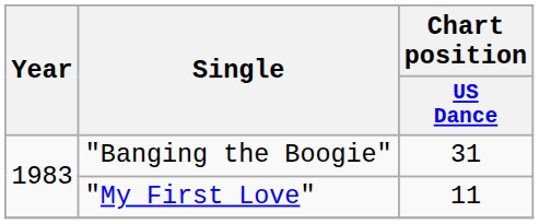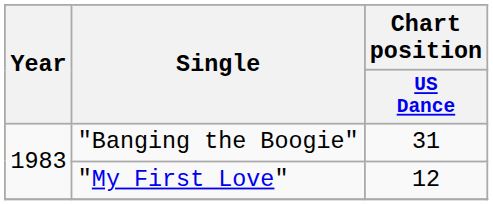 <table class="wikitable" style="text-align:center;">
 <tr>
 <th rowspan="2">Year</th>
 <th rowspan="2">Single</th>
 <th colspan="4">Chart position</th>
 </tr>
 <tr style="font-size:smaller;">
 <th width="40"><a href='#'>US<br>Dance</a></th>
 </tr>
 <tr>
 <td rowspan="2">1983</td>
 <td align="left">"Banging the Boogie"</td>
 <td>31</td>
 </tr>
 <tr>
 <td align="left">"<a href='#'>My First Love</a>"</td>
-<td>11</td>
+<td>12</td>
 </tr>
 <tr>
 </tr>
 </table>
